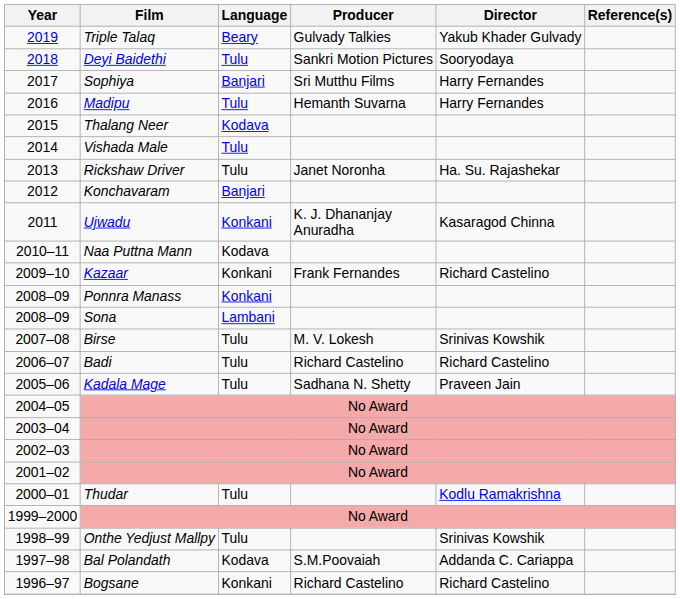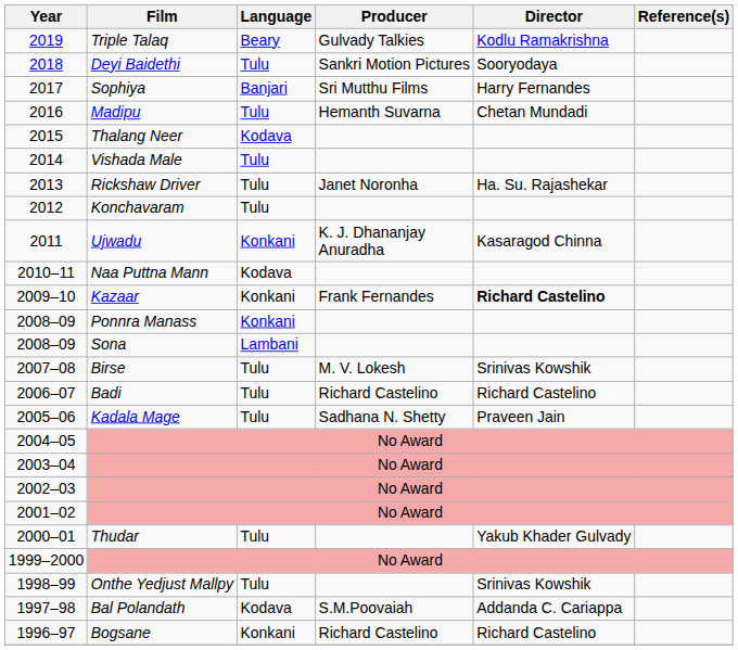 <table class="wikitable sortable">
 <tr>
 <th>Year</th>
 <th>Film</th>
 <th>Language</th>
 <th>Producer</th>
 <th>Director</th>
 <th>Reference(s)</th>
 </tr>
 <tr>
 <td align="center"><a href='#'>2019</a></td>
 <td><em>Triple Talaq</em></td>
 <td><a href='#'>Beary</a></td>
 <td>Gulvady Talkies</td>
-<td>Yakub Khader Gulvady</td>
+<td><a href='#'>Kodlu Ramakrishna</a></td>
 <td></td>
 </tr>
 <tr>
 <td align="center"><a href='#'>2018</a></td>
 <td><em><a href='#'>Deyi Baidethi</a></em></td>
 <td><a href='#'>Tulu</a></td>
 <td>Sankri Motion Pictures</td>
 <td>Sooryodaya</td>
 <td></td>
 </tr>
 <tr>
 <td align="center">2017</td>
 <td><em>Sophiya</em></td>
 <td><a href='#'>Banjari</a></td>
 <td>Sri Mutthu Films</td>
 <td>Harry Fernandes</td>
 <td></td>
 </tr>
 <tr>
 <td align="center">2016</td>
 <td><em><a href='#'>Madipu</a></em></td>
 <td><a href='#'>Tulu</a></td>
 <td>Hemanth Suvarna</td>
-<td>Harry Fernandes</td>
+<td>Chetan Mundadi</td>
 <td></td>
 </tr>
 <tr>
 <td align="center">2015</td>
 <td><em>Thalang Neer</em></td>
 <td><a href='#'>Kodava</a></td>
 <td></td>
 <td></td>
 <td></td>
 </tr>
 <tr>
 <td align="center">2014</td>
 <td><em>Vishada Male</em></td>
 <td><a href='#'>Tulu</a></td>
 <td></td>
 <td></td>
 <td></td>
 </tr>
 <tr>
 <td align="center">2013</td>
 <td><em>Rickshaw Driver</em></td>
 <td>Tulu</td>
 <td>Janet Noronha</td>
 <td>Ha. Su. Rajashekar</td>
 <td></td>
 </tr>
 <tr>
 <td align="center">2012</td>
 <td><em>Konchavaram</em></td>
-<td><a href='#'>Banjari</a></td>
+<td>Tulu</td>
 <td></td>
 <td></td>
 <td></td>
 </tr>
 <tr>
 <td align="center">2011</td>
 <td><em><a href='#'>Ujwadu</a></em></td>
 <td><a href='#'>Konkani</a></td>
 <td>K. J. Dhananjay<br>Anuradha</td>
 <td>Kasaragod Chinna</td>
 <td></td>
 </tr>
 <tr>
 <td align="center">2010–11</td>
 <td><em>Naa Puttna Mann</em></td>
 <td>Kodava</td>
 <td></td>
 <td></td>
 <td></td>
 </tr>
 <tr>
 <td align="center">2009–10</td>
 <td><em><a href='#'>Kazaar</a></em></td>
 <td>Konkani</td>
 <td>Frank Fernandes</td>
-<td>Richard Castelino</td>
+<td><strong>Richard Castelino</strong></td>
 <td></td>
 </tr>
 <tr>
 <td align="center">2008–09</td>
 <td><em>Ponnra Manass</em></td>
 <td><a href='#'>Konkani</a></td>
 <td></td>
 <td></td>
 <td></td>
 </tr>
 <tr>
 <td align="center">2008–09</td>
 <td><em>Sona</em></td>
 <td><a href='#'>Lambani</a></td>
 <td></td>
 <td></td>
 <td></td>
 </tr>
 <tr>
 <td align="center">2007–08</td>
 <td><em>Birse</em></td>
 <td>Tulu</td>
 <td>M. V. Lokesh</td>
 <td>Srinivas Kowshik</td>
 <td></td>
 </tr>
 <tr>
 <td align="center">2006–07</td>
 <td><em>Badi</em></td>
 <td>Tulu</td>
 <td>Richard Castelino</td>
 <td>Richard Castelino</td>
 <td></td>
 </tr>
 <tr>
 <td align="center">2005–06</td>
 <td><em><a href='#'>Kadala Mage</a></em></td>
 <td>Tulu</td>
 <td>Sadhana N. Shetty</td>
 <td>Praveen Jain</td>
 <td></td>
 </tr>
 <tr>
 <td align="center">2004–05</td>
 <td bgcolor="#F5A9A9" align="center" colspan="5">No Award</td>
 </tr>
 <tr>
 <td align="center">2003–04</td>
 <td bgcolor="#F5A9A9" align="center" colspan="5">No Award</td>
 </tr>
 <tr>
 <td align="center">2002–03</td>
 <td bgcolor="#F5A9A9" align="center" colspan="5">No Award</td>
 </tr>
 <tr>
 <td align="center">2001–02</td>
 <td bgcolor="#F5A9A9" align="center" colspan="5">No Award</td>
 </tr>
 <tr>
 <td align="center">2000–01</td>
 <td><em>Thudar</em></td>
 <td>Tulu</td>
 <td></td>
-<td><a href='#'>Kodlu Ramakrishna</a></td>
+<td>Yakub Khader Gulvady</td>
 <td></td>
 </tr>
 <tr>
 <td align="center">1999–2000</td>
 <td bgcolor="#F5A9A9" align="center" colspan="5">No Award</td>
 </tr>
 <tr>
 <td align="center">1998–99</td>
 <td><em>Onthe Yedjust Mallpy</em></td>
 <td>Tulu</td>
 <td></td>
 <td>Srinivas Kowshik</td>
 <td></td>
 </tr>
 <tr>
 <td align="center">1997–98</td>
 <td><em>Bal Polandath</em></td>
 <td>Kodava</td>
 <td>S.M.Poovaiah</td>
 <td>Addanda C. Cariappa</td>
 <td></td>
 </tr>
 <tr>
 <td align="center">1996–97</td>
 <td><em>Bogsane</em></td>
 <td>Konkani</td>
 <td>Richard Castelino</td>
 <td>Richard Castelino</td>
 <td></td>
 </tr>
 <tr>
 </tr>
 </table>
